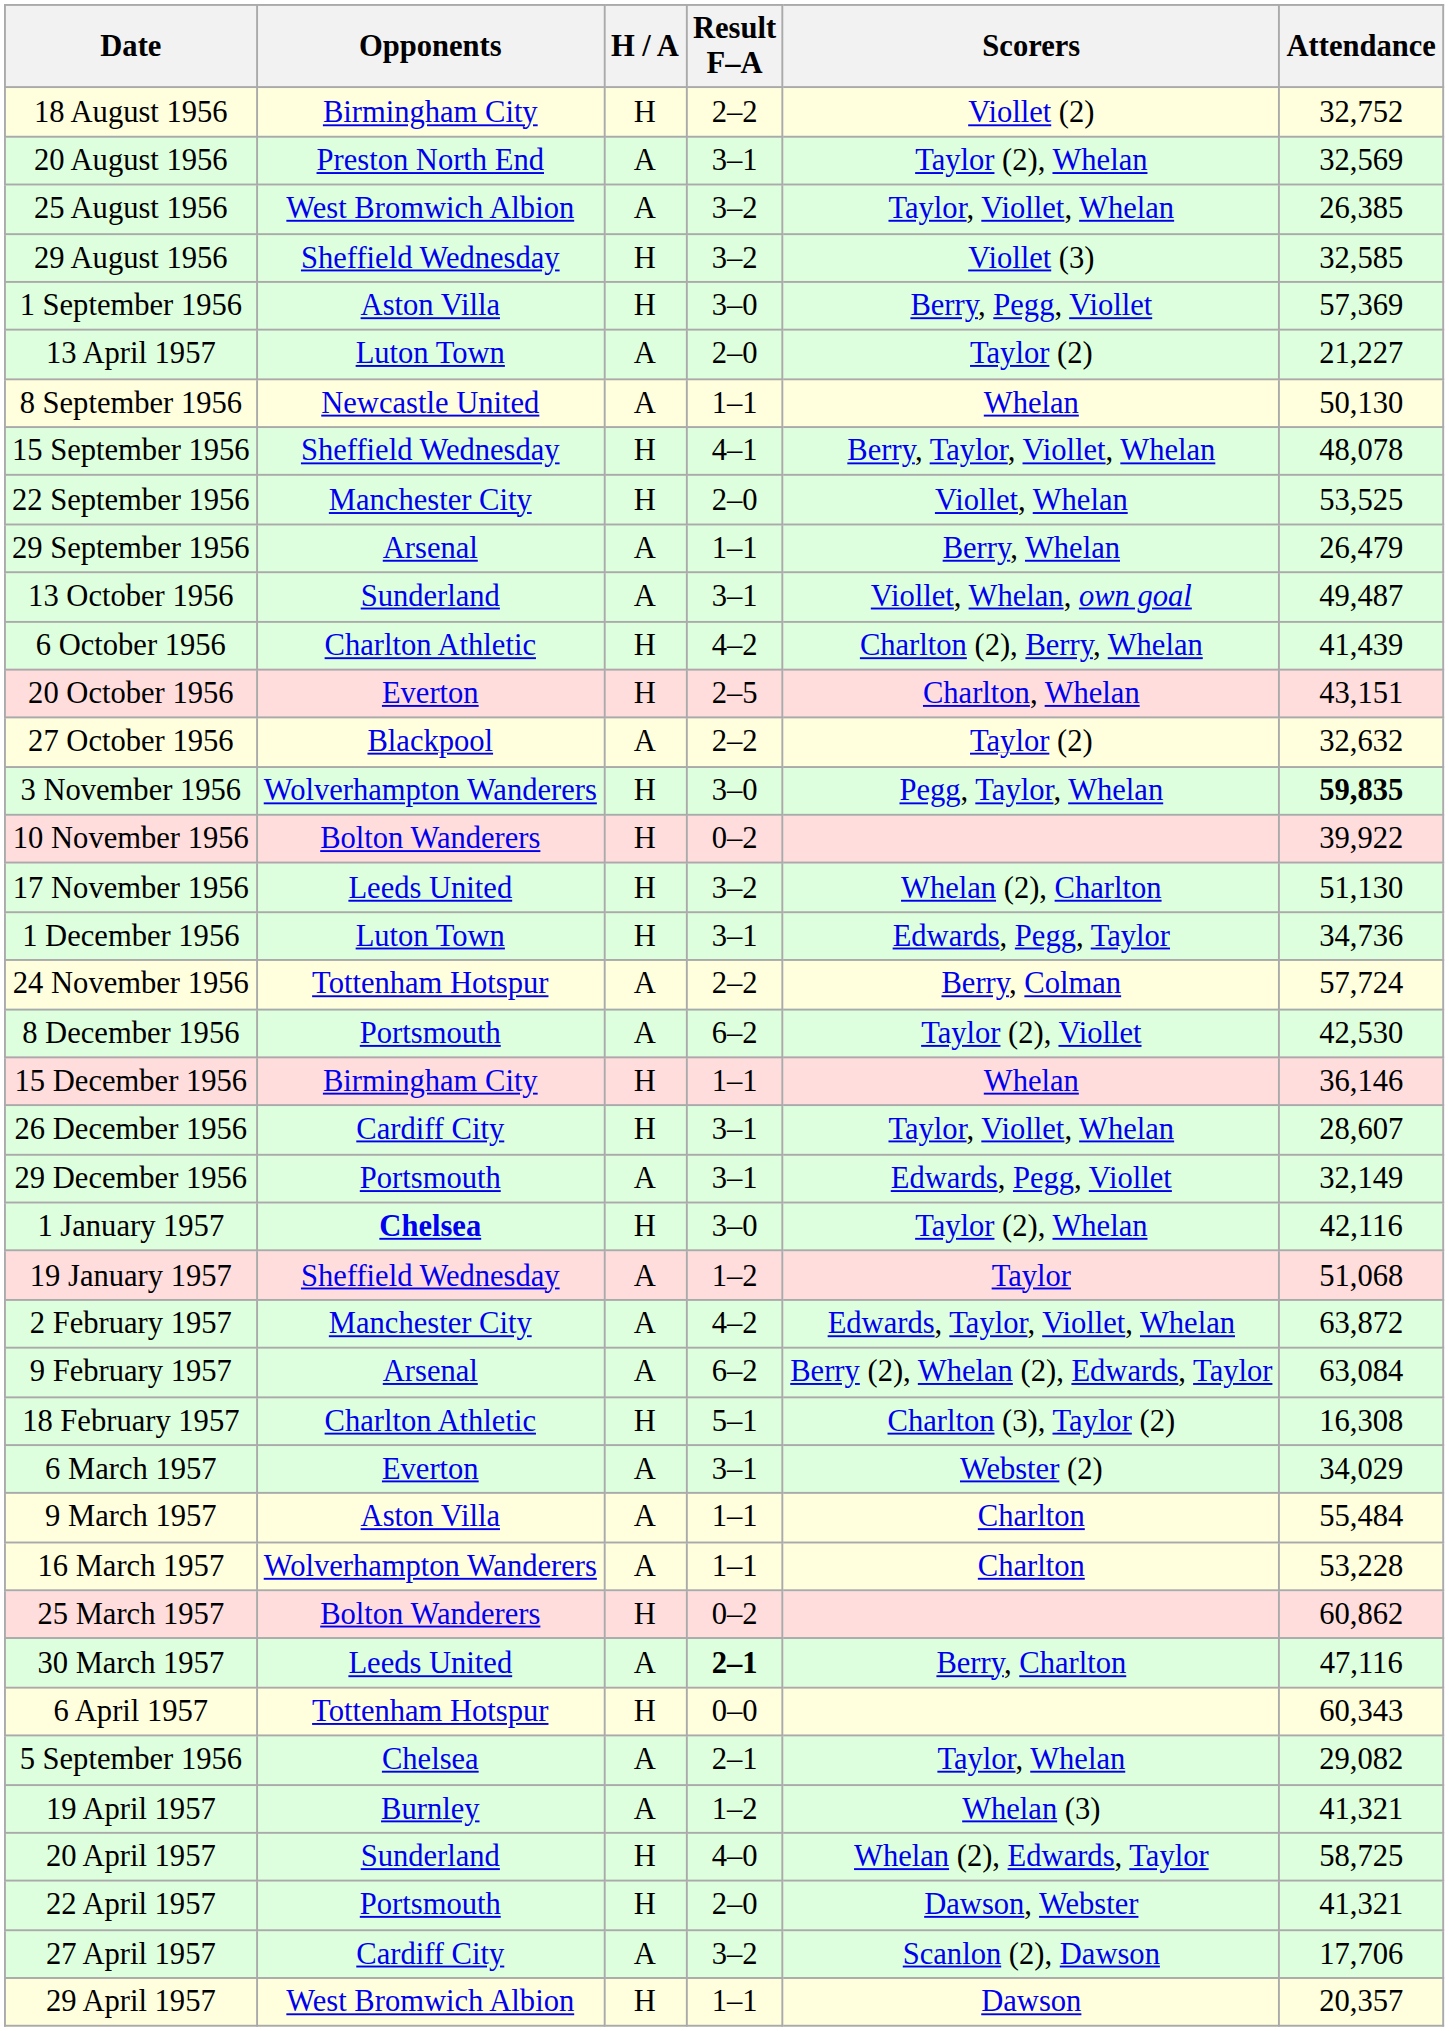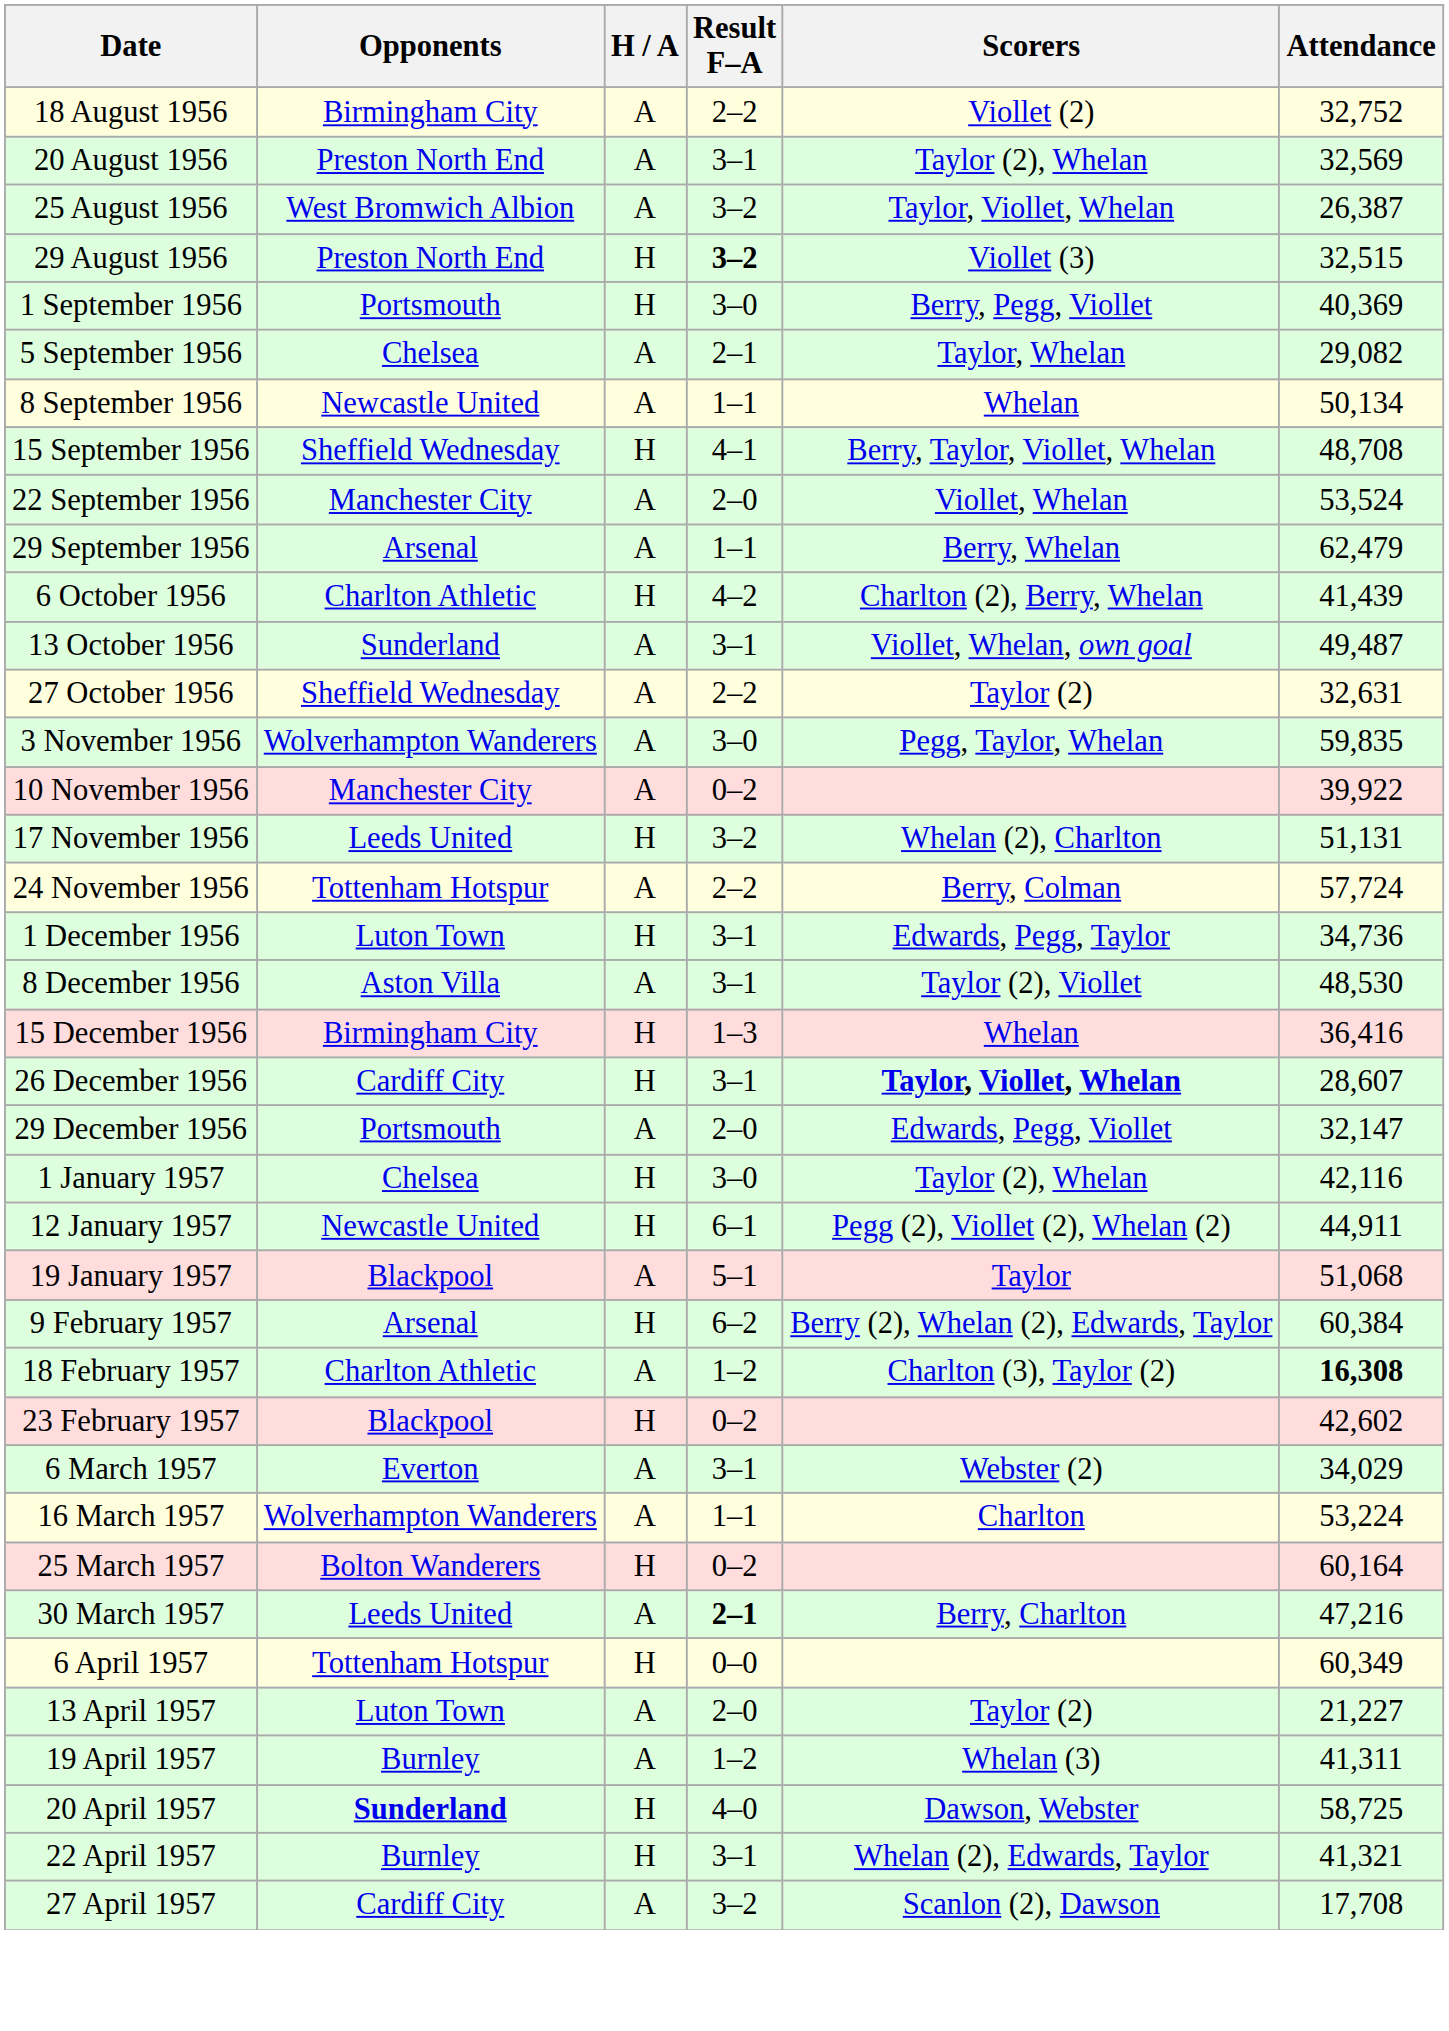 <table class="wikitable" style="text-align:center">
 <tr>
 <th>Date</th>
 <th>Opponents</th>
 <th>H / A</th>
 <th>Result<br>F–A</th>
 <th>Scorers</th>
 <th>Attendance</th>
 </tr>
 <tr bgcolor="#ffffdd">
 <td>18 August 1956</td>
 <td><a href='#'>Birmingham City</a></td>
-<td>H</td>
+<td>A</td>
 <td>2–2</td>
 <td><a href='#'>Viollet</a> (2)</td>
 <td>32,752</td>
 </tr>
 <tr bgcolor="#ddffdd">
 <td>20 August 1956</td>
 <td><a href='#'>Preston North End</a></td>
 <td>A</td>
 <td>3–1</td>
 <td><a href='#'>Taylor</a> (2), <a href='#'>Whelan</a></td>
 <td>32,569</td>
 </tr>
 <tr bgcolor="#ddffdd">
 <td>25 August 1956</td>
 <td><a href='#'>West Bromwich Albion</a></td>
 <td>A</td>
 <td>3–2</td>
 <td><a href='#'>Taylor</a>, <a href='#'>Viollet</a>, <a href='#'>Whelan</a></td>
-<td>26,385</td>
+<td>26,387</td>
 </tr>
 <tr bgcolor="#ddffdd">
 <td>29 August 1956</td>
-<td><a href='#'>Sheffield Wednesday</a></td>
+<td><a href='#'>Preston North End</a></td>
 <td>H</td>
-<td>3–2</td>
+<td><strong>3–2</strong></td>
 <td><a href='#'>Viollet</a> (3)</td>
-<td>32,585</td>
+<td>32,515</td>
 </tr>
 <tr bgcolor="#ddffdd">
 <td>1 September 1956</td>
-<td><a href='#'>Aston Villa</a></td>
+<td><a href='#'>Portsmouth</a></td>
 <td>H</td>
 <td>3–0</td>
 <td><a href='#'>Berry</a>, <a href='#'>Pegg</a>, <a href='#'>Viollet</a></td>
-<td>57,369</td>
+<td>40,369</td>
 </tr>
 <tr bgcolor="#ddffdd">
-<td>13 April 1957</td>
-<td><a href='#'>Luton Town</a></td>
+<td>5 September 1956</td>
+<td><a href='#'>Chelsea</a></td>
 <td>A</td>
-<td>2–0</td>
-<td><a href='#'>Taylor</a> (2)</td>
-<td>21,227</td>
+<td>2–1</td>
+<td><a href='#'>Taylor</a>, <a href='#'>Whelan</a></td>
+<td>29,082</td>
 </tr>
 <tr bgcolor="#ffffdd">
 <td>8 September 1956</td>
 <td><a href='#'>Newcastle United</a></td>
 <td>A</td>
 <td>1–1</td>
 <td><a href='#'>Whelan</a></td>
-<td>50,130</td>
+<td>50,134</td>
 </tr>
 <tr bgcolor="#ddffdd">
 <td>15 September 1956</td>
 <td><a href='#'>Sheffield Wednesday</a></td>
 <td>H</td>
 <td>4–1</td>
 <td><a href='#'>Berry</a>, <a href='#'>Taylor</a>, <a href='#'>Viollet</a>, <a href='#'>Whelan</a></td>
-<td>48,078</td>
+<td>48,708</td>
 </tr>
 <tr bgcolor="#ddffdd">
 <td>22 September 1956</td>
 <td><a href='#'>Manchester City</a></td>
-<td>H</td>
+<td>A</td>
 <td>2–0</td>
 <td><a href='#'>Viollet</a>, <a href='#'>Whelan</a></td>
-<td>53,525</td>
+<td>53,524</td>
 </tr>
 <tr bgcolor="#ddffdd">
 <td>29 September 1956</td>
 <td><a href='#'>Arsenal</a></td>
 <td>A</td>
 <td>1–1</td>
 <td><a href='#'>Berry</a>, <a href='#'>Whelan</a></td>
-<td>26,479</td>
+<td>62,479</td>
+</tr>
+<tr bgcolor="#ddffdd">
+<td>6 October 1956</td>
+<td><a href='#'>Charlton Athletic</a></td>
+<td>H</td>
+<td>4–2</td>
+<td><a href='#'>Charlton</a> (2), <a href='#'>Berry</a>, <a href='#'>Whelan</a></td>
+<td>41,439</td>
 </tr>
 <tr bgcolor="#ddffdd">
 <td>13 October 1956</td>
 <td><a href='#'>Sunderland</a></td>
 <td>A</td>
 <td>3–1</td>
 <td><a href='#'>Viollet</a>, <a href='#'>Whelan</a>, <em><a href='#'>own goal</a></em></td>
 <td>49,487</td>
 </tr>
-<tr bgcolor="#ddffdd">
-<td>6 October 1956</td>
-<td><a href='#'>Charlton Athletic</a></td>
-<td>H</td>
-<td>4–2</td>
-<td><a href='#'>Charlton</a> (2), <a href='#'>Berry</a>, <a href='#'>Whelan</a></td>
-<td>41,439</td>
-</tr>
-<tr bgcolor="#ffdddd">
-<td>20 October 1956</td>
-<td><a href='#'>Everton</a></td>
-<td>H</td>
-<td>2–5</td>
-<td><a href='#'>Charlton</a>, <a href='#'>Whelan</a></td>
-<td>43,151</td>
-</tr>
 <tr bgcolor="#ffffdd">
 <td>27 October 1956</td>
-<td><a href='#'>Blackpool</a></td>
+<td><a href='#'>Sheffield Wednesday</a></td>
 <td>A</td>
 <td>2–2</td>
 <td><a href='#'>Taylor</a> (2)</td>
-<td>32,632</td>
+<td>32,631</td>
 </tr>
 <tr bgcolor="#ddffdd">
 <td>3 November 1956</td>
 <td><a href='#'>Wolverhampton Wanderers</a></td>
-<td>H</td>
+<td>A</td>
 <td>3–0</td>
 <td><a href='#'>Pegg</a>, <a href='#'>Taylor</a>, <a href='#'>Whelan</a></td>
-<td><strong>59,835</strong></td>
+<td>59,835</td>
 </tr>
 <tr bgcolor="#ffdddd">
 <td>10 November 1956</td>
-<td><a href='#'>Bolton Wanderers</a></td>
-<td>H</td>
+<td><a href='#'>Manchester City</a></td>
+<td>A</td>
 <td>0–2</td>
 <td></td>
 <td>39,922</td>
 </tr>
 <tr bgcolor="#ddffdd">
 <td>17 November 1956</td>
 <td><a href='#'>Leeds United</a></td>
 <td>H</td>
 <td>3–2</td>
 <td><a href='#'>Whelan</a> (2), <a href='#'>Charlton</a></td>
-<td>51,130</td>
-</tr>
-<tr bgcolor="#ddffdd">
-<td>1 December 1956</td>
-<td><a href='#'>Luton Town</a></td>
-<td>H</td>
-<td>3–1</td>
-<td><a href='#'>Edwards</a>, <a href='#'>Pegg</a>, <a href='#'>Taylor</a></td>
-<td>34,736</td>
+<td>51,131</td>
 </tr>
 <tr bgcolor="#ffffdd">
 <td>24 November 1956</td>
 <td><a href='#'>Tottenham Hotspur</a></td>
 <td>A</td>
 <td>2–2</td>
 <td><a href='#'>Berry</a>, <a href='#'>Colman</a></td>
 <td>57,724</td>
 </tr>
 <tr bgcolor="#ddffdd">
+<td>1 December 1956</td>
+<td><a href='#'>Luton Town</a></td>
+<td>H</td>
+<td>3–1</td>
+<td><a href='#'>Edwards</a>, <a href='#'>Pegg</a>, <a href='#'>Taylor</a></td>
+<td>34,736</td>
+</tr>
+<tr bgcolor="#ddffdd">
 <td>8 December 1956</td>
-<td><a href='#'>Portsmouth</a></td>
+<td><a href='#'>Aston Villa</a></td>
 <td>A</td>
-<td>6–2</td>
+<td>3–1</td>
 <td><a href='#'>Taylor</a> (2), <a href='#'>Viollet</a></td>
-<td>42,530</td>
+<td>48,530</td>
 </tr>
 <tr bgcolor="#ffdddd">
 <td>15 December 1956</td>
 <td><a href='#'>Birmingham City</a></td>
 <td>H</td>
-<td>1–1</td>
+<td>1–3</td>
 <td><a href='#'>Whelan</a></td>
-<td>36,146</td>
+<td>36,416</td>
 </tr>
 <tr bgcolor="#ddffdd">
 <td>26 December 1956</td>
 <td><a href='#'>Cardiff City</a></td>
 <td>H</td>
 <td>3–1</td>
-<td><a href='#'>Taylor</a>, <a href='#'>Viollet</a>, <a href='#'>Whelan</a></td>
+<td><strong><a href='#'>Taylor</a>, <a href='#'>Viollet</a>, <a href='#'>Whelan</a></strong></td>
 <td>28,607</td>
 </tr>
 <tr bgcolor="#ddffdd">
 <td>29 December 1956</td>
 <td><a href='#'>Portsmouth</a></td>
 <td>A</td>
-<td>3–1</td>
+<td>2–0</td>
 <td><a href='#'>Edwards</a>, <a href='#'>Pegg</a>, <a href='#'>Viollet</a></td>
-<td>32,149</td>
+<td>32,147</td>
 </tr>
 <tr bgcolor="#ddffdd">
 <td>1 January 1957</td>
-<td><strong><a href='#'>Chelsea</a></strong></td>
+<td><a href='#'>Chelsea</a></td>
 <td>H</td>
 <td>3–0</td>
 <td><a href='#'>Taylor</a> (2), <a href='#'>Whelan</a></td>
 <td>42,116</td>
 </tr>
+<tr bgcolor="#ddffdd">
+<td>12 January 1957</td>
+<td><a href='#'>Newcastle United</a></td>
+<td>H</td>
+<td>6–1</td>
+<td><a href='#'>Pegg</a> (2), <a href='#'>Viollet</a> (2), <a href='#'>Whelan</a> (2)</td>
+<td>44,911</td>
+</tr>
 <tr bgcolor="#ffdddd">
 <td>19 January 1957</td>
-<td><a href='#'>Sheffield Wednesday</a></td>
+<td><a href='#'>Blackpool</a></td>
 <td>A</td>
-<td>1–2</td>
+<td>5–1</td>
 <td><a href='#'>Taylor</a></td>
 <td>51,068</td>
 </tr>
 <tr bgcolor="#ddffdd">
-<td>2 February 1957</td>
-<td><a href='#'>Manchester City</a></td>
-<td>A</td>
-<td>4–2</td>
-<td><a href='#'>Edwards</a>, <a href='#'>Taylor</a>, <a href='#'>Viollet</a>, <a href='#'>Whelan</a></td>
-<td>63,872</td>
-</tr>
-<tr bgcolor="#ddffdd">
 <td>9 February 1957</td>
 <td><a href='#'>Arsenal</a></td>
-<td>A</td>
+<td>H</td>
 <td>6–2</td>
 <td><a href='#'>Berry</a> (2), <a href='#'>Whelan</a> (2), <a href='#'>Edwards</a>, <a href='#'>Taylor</a></td>
-<td>63,084</td>
+<td>60,384</td>
 </tr>
 <tr bgcolor="#ddffdd">
 <td>18 February 1957</td>
 <td><a href='#'>Charlton Athletic</a></td>
+<td>A</td>
+<td>1–2</td>
+<td><a href='#'>Charlton</a> (3), <a href='#'>Taylor</a> (2)</td>
+<td><strong>16,308</strong></td>
+</tr>
+<tr bgcolor="#ffdddd">
+<td>23 February 1957</td>
+<td><a href='#'>Blackpool</a></td>
 <td>H</td>
-<td>5–1</td>
-<td><a href='#'>Charlton</a> (3), <a href='#'>Taylor</a> (2)</td>
-<td>16,308</td>
+<td>0–2</td>
+<td></td>
+<td>42,602</td>
 </tr>
 <tr bgcolor="#ddffdd">
 <td>6 March 1957</td>
 <td><a href='#'>Everton</a></td>
 <td>A</td>
 <td>3–1</td>
 <td><a href='#'>Webster</a> (2)</td>
 <td>34,029</td>
 </tr>
 <tr bgcolor="#ffffdd">
-<td>9 March 1957</td>
-<td><a href='#'>Aston Villa</a></td>
-<td>A</td>
-<td>1–1</td>
-<td><a href='#'>Charlton</a></td>
-<td>55,484</td>
-</tr>
-<tr bgcolor="#ffffdd">
 <td>16 March 1957</td>
 <td><a href='#'>Wolverhampton Wanderers</a></td>
 <td>A</td>
 <td>1–1</td>
 <td><a href='#'>Charlton</a></td>
-<td>53,228</td>
+<td>53,224</td>
 </tr>
 <tr bgcolor="#ffdddd">
 <td>25 March 1957</td>
 <td><a href='#'>Bolton Wanderers</a></td>
 <td>H</td>
 <td>0–2</td>
 <td></td>
-<td>60,862</td>
+<td>60,164</td>
 </tr>
 <tr bgcolor="#ddffdd">
 <td>30 March 1957</td>
 <td><a href='#'>Leeds United</a></td>
 <td>A</td>
 <td><strong>2–1</strong></td>
 <td><a href='#'>Berry</a>, <a href='#'>Charlton</a></td>
-<td>47,116</td>
+<td>47,216</td>
 </tr>
 <tr bgcolor="#ffffdd">
 <td>6 April 1957</td>
 <td><a href='#'>Tottenham Hotspur</a></td>
 <td>H</td>
 <td>0–0</td>
 <td></td>
-<td>60,343</td>
+<td>60,349</td>
 </tr>
 <tr bgcolor="#ddffdd">
-<td>5 September 1956</td>
-<td><a href='#'>Chelsea</a></td>
+<td>13 April 1957</td>
+<td><a href='#'>Luton Town</a></td>
 <td>A</td>
-<td>2–1</td>
-<td><a href='#'>Taylor</a>, <a href='#'>Whelan</a></td>
-<td>29,082</td>
+<td>2–0</td>
+<td><a href='#'>Taylor</a> (2)</td>
+<td>21,227</td>
 </tr>
 <tr bgcolor="#ddffdd">
 <td>19 April 1957</td>
 <td><a href='#'>Burnley</a></td>
 <td>A</td>
 <td>1–2</td>
 <td><a href='#'>Whelan</a> (3)</td>
-<td>41,321</td>
+<td>41,311</td>
 </tr>
 <tr bgcolor="#ddffdd">
 <td>20 April 1957</td>
-<td><a href='#'>Sunderland</a></td>
+<td><strong><a href='#'>Sunderland</a></strong></td>
 <td>H</td>
 <td>4–0</td>
-<td><a href='#'>Whelan</a> (2), <a href='#'>Edwards</a>, <a href='#'>Taylor</a></td>
+<td><a href='#'>Dawson</a>, <a href='#'>Webster</a></td>
 <td>58,725</td>
 </tr>
 <tr bgcolor="#ddffdd">
 <td>22 April 1957</td>
-<td><a href='#'>Portsmouth</a></td>
+<td><a href='#'>Burnley</a></td>
 <td>H</td>
-<td>2–0</td>
-<td><a href='#'>Dawson</a>, <a href='#'>Webster</a></td>
+<td>3–1</td>
+<td><a href='#'>Whelan</a> (2), <a href='#'>Edwards</a>, <a href='#'>Taylor</a></td>
 <td>41,321</td>
 </tr>
 <tr bgcolor="#ddffdd">
 <td>27 April 1957</td>
 <td><a href='#'>Cardiff City</a></td>
 <td>A</td>
 <td>3–2</td>
 <td><a href='#'>Scanlon</a> (2), <a href='#'>Dawson</a></td>
-<td>17,706</td>
-</tr>
-<tr bgcolor="#ffffdd">
-<td>29 April 1957</td>
-<td><a href='#'>West Bromwich Albion</a></td>
-<td>H</td>
-<td>1–1</td>
-<td><a href='#'>Dawson</a></td>
-<td>20,357</td>
+<td>17,708</td>
 </tr>
 </table>
